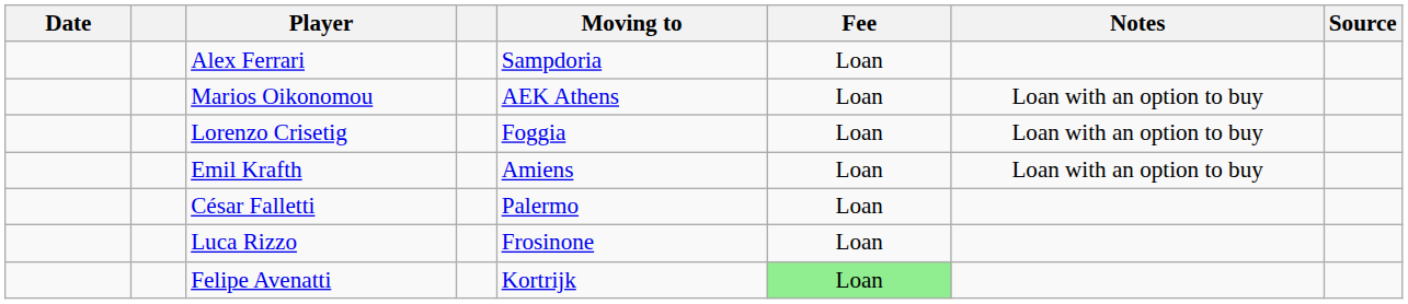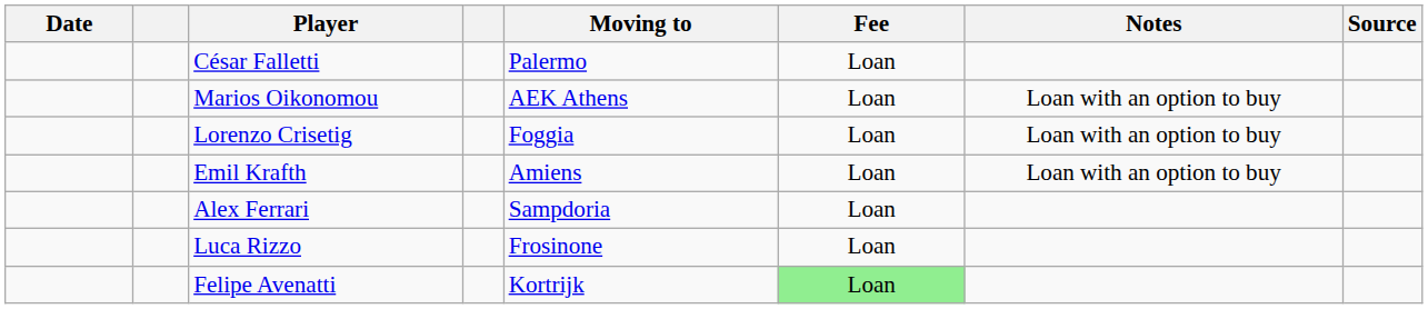 <table class="wikitable sortable">
 <tr>
 <th style="width:80px;">Date</th>
 <th style="width:30px;"></th>
 <th style="width:180px;">Player</th>
 <th style="width:20px;"></th>
 <th style="width:180px;">Moving to</th>
 <th style="width:120px;" class="unsortable">Fee</th>
 <th style="width:250px;" class="unsortable">Notes</th>
 <th style="width:20px;">Source</th>
 </tr>
 <tr>
 <td></td>
 <td align=center></td>
-<td> <a href='#'>Alex Ferrari</a></td>
+<td> <a href='#'>César Falletti</a></td>
 <td align=center></td>
-<td> <a href='#'>Sampdoria</a></td>
+<td> <a href='#'>Palermo</a></td>
 <td align=center>Loan</td>
 <td align=center></td>
 <td></td>
 </tr>
 <tr>
 <td></td>
 <td align=center></td>
 <td> <a href='#'>Marios Oikonomou</a></td>
 <td align=center></td>
 <td> <a href='#'>AEK Athens</a></td>
 <td align=center>Loan</td>
 <td align=center>Loan with an option to buy</td>
 <td></td>
 </tr>
 <tr>
 <td></td>
 <td align=center></td>
 <td> <a href='#'>Lorenzo Crisetig</a></td>
 <td align=center></td>
 <td> <a href='#'>Foggia</a></td>
 <td align=center>Loan</td>
 <td align=center>Loan with an option to buy</td>
 <td></td>
 </tr>
 <tr>
 <td></td>
 <td align=center></td>
 <td> <a href='#'>Emil Krafth</a></td>
 <td align=center></td>
 <td> <a href='#'>Amiens</a></td>
 <td align=center>Loan</td>
 <td align=center>Loan with an option to buy</td>
 <td></td>
 </tr>
 <tr>
 <td></td>
 <td align=center></td>
-<td> <a href='#'>César Falletti</a></td>
+<td> <a href='#'>Alex Ferrari</a></td>
 <td align=center></td>
-<td> <a href='#'>Palermo</a></td>
+<td> <a href='#'>Sampdoria</a></td>
 <td align=center>Loan</td>
 <td align=center></td>
 <td></td>
 </tr>
 <tr>
 <td></td>
 <td align=center></td>
 <td> <a href='#'>Luca Rizzo</a></td>
 <td align=center></td>
 <td> <a href='#'>Frosinone</a></td>
 <td align=center>Loan</td>
 <td align=center></td>
 <td></td>
 </tr>
 <tr>
 <td></td>
 <td align=center></td>
 <td> <a href='#'>Felipe Avenatti</a></td>
 <td align=center></td>
 <td> <a href='#'>Kortrijk</a></td>
 <td align=center style="background: lightgreen;">Loan</td>
 <td align=center></td>
 <td></td>
 </tr>
 </table>
